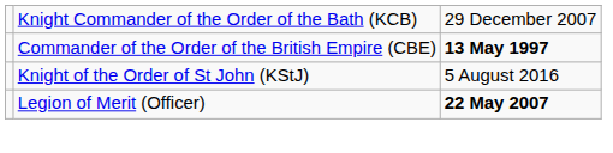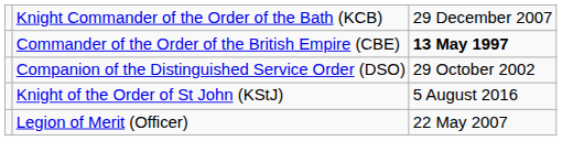 <table class="wikitable">
 <tr>
 <td></td>
 <td><a href='#'>Knight Commander of the Order of the Bath</a> (KCB)</td>
 <td>29 December 2007</td>
 </tr>
 <tr>
 <td></td>
 <td><a href='#'>Commander of the Order of the British Empire</a> (CBE)</td>
 <td><strong>13 May 1997</strong></td>
 </tr>
 <tr>
 <td></td>
+<td><a href='#'>Companion of the Distinguished Service Order</a> (DSO)</td>
+<td>29 October 2002</td>
+</tr>
+<tr>
+<td></td>
 <td><a href='#'>Knight of the Order of St John</a> (KStJ)</td>
 <td>5 August 2016</td>
 </tr>
 <tr>
 <td></td>
 <td><a href='#'>Legion of Merit</a> (Officer)</td>
-<td><strong>22 May 2007</strong></td>
+<td>22 May 2007</td>
 </tr>
 </table>
